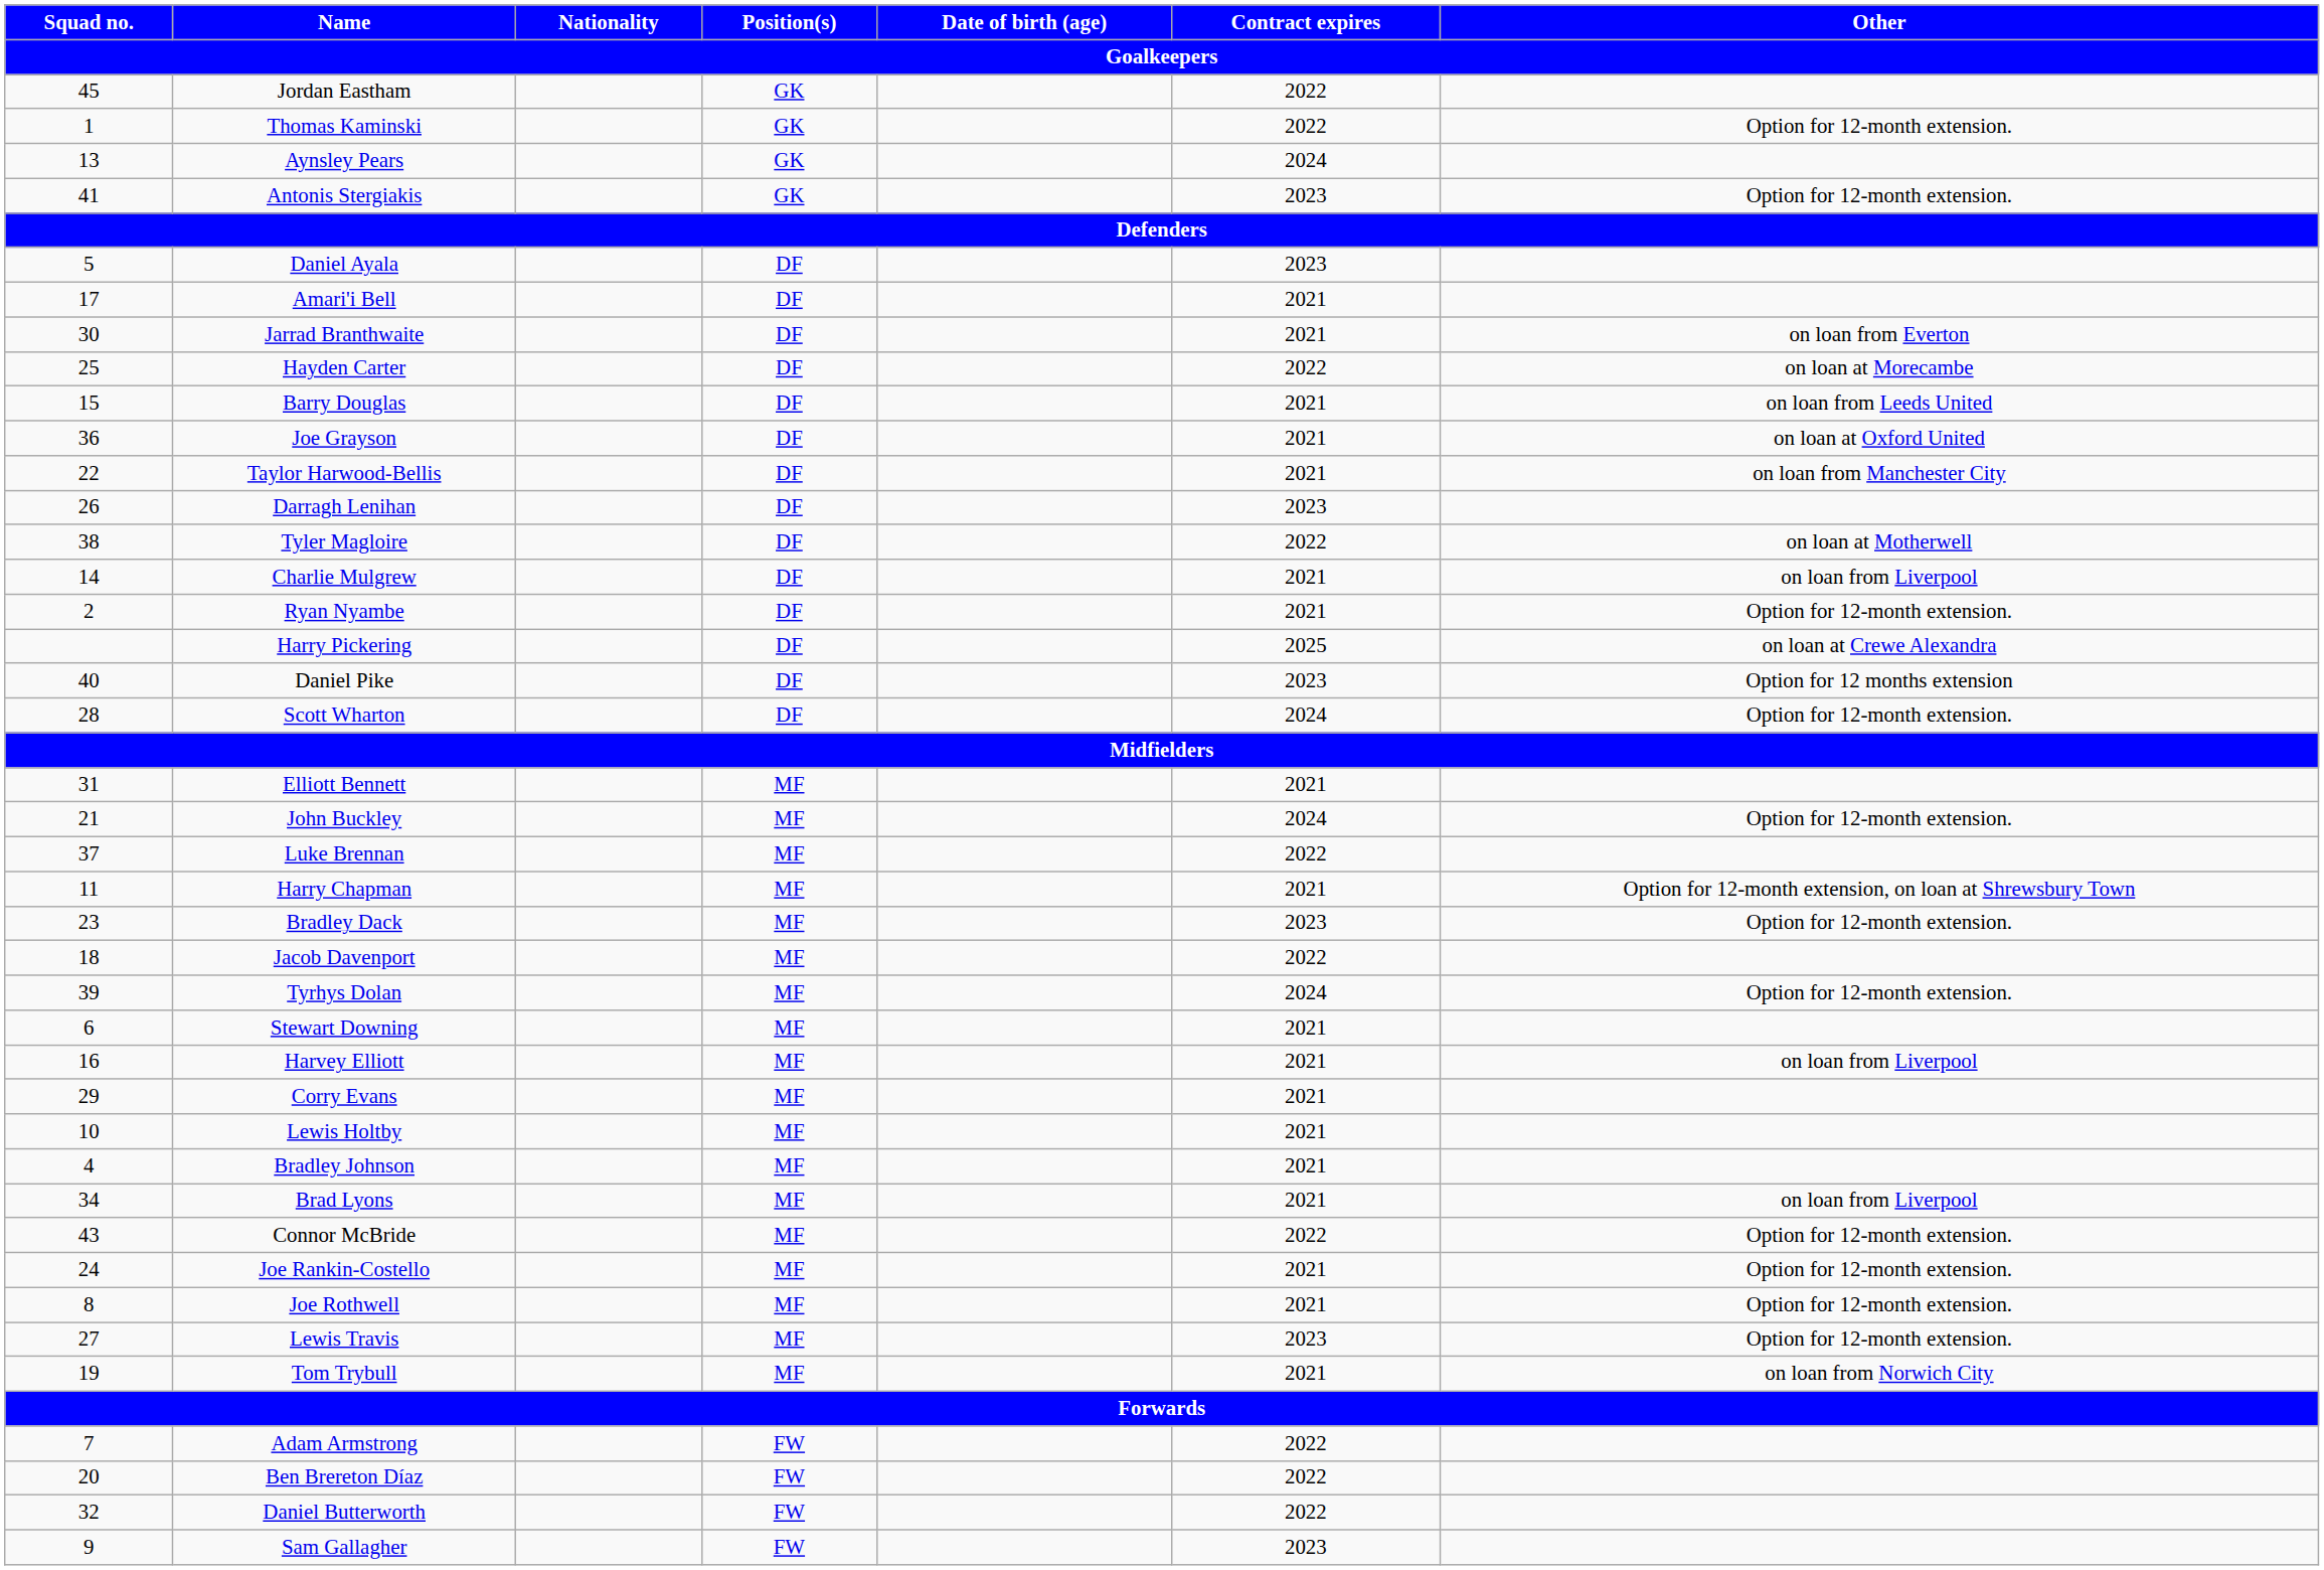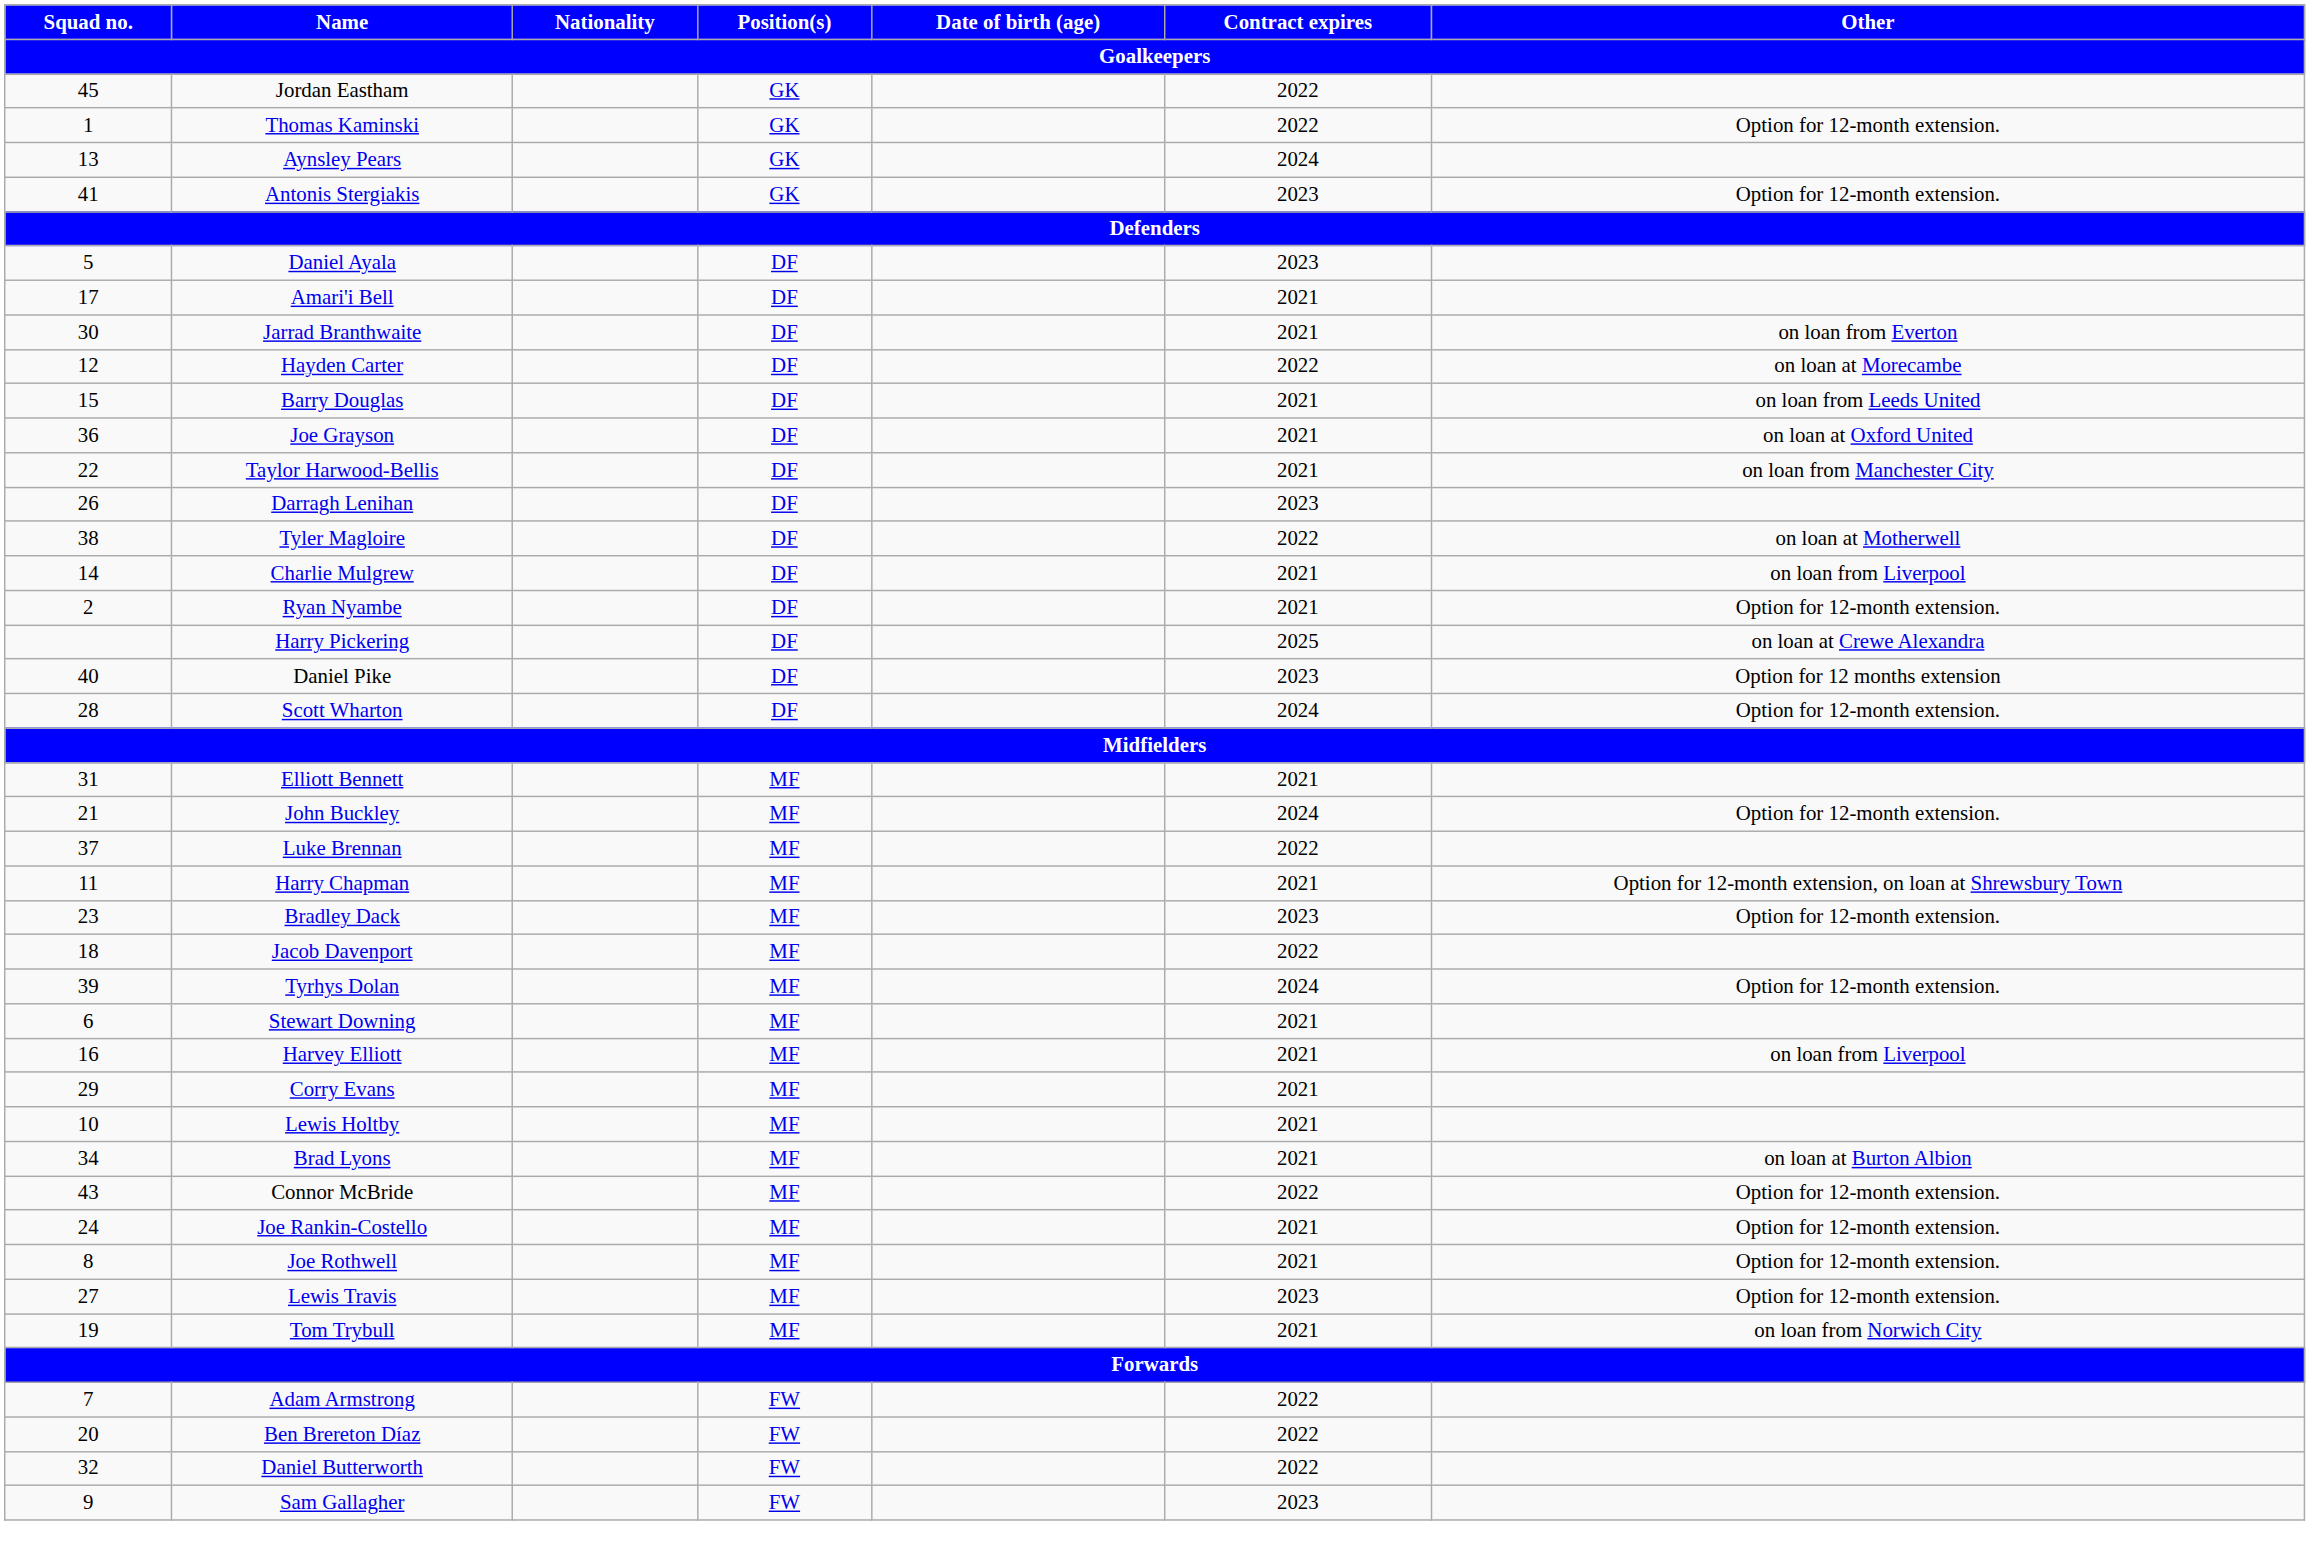 <table class="wikitable" style="text-align:center; font-size:90%; width:80%;">
 <tr>
 <th style="background:#0000FF; color:white; text-align:center;">Squad no.</th>
 <th style="background:#0000FF; color:white; text-align:center;">Name</th>
 <th style="background:#0000FF; color:white; text-align:center;">Nationality</th>
 <th style="background:#0000FF; color:white; text-align:center;">Position(s)</th>
 <th style="background:#0000FF; color:white; text-align:center;">Date of birth (age)</th>
 <th style="background:#0000FF; color:white; text-align:center;">Contract expires</th>
 <th style="background:#0000FF; color:white; text-align:center;">Other</th>
 </tr>
 <tr>
 <th colspan="7" style="background:#0000FF; color:white; text-align:center">Goalkeepers</th>
 </tr>
 <tr>
 <td>45</td>
 <td>Jordan Eastham</td>
 <td></td>
 <td><a href='#'>GK</a></td>
 <td></td>
 <td>2022</td>
 <td></td>
 </tr>
 <tr>
 <td>1</td>
 <td><a href='#'>Thomas Kaminski</a></td>
 <td></td>
 <td><a href='#'>GK</a></td>
 <td></td>
 <td>2022</td>
 <td>Option for 12-month extension.</td>
 </tr>
 <tr>
 <td>13</td>
 <td><a href='#'>Aynsley Pears</a></td>
 <td></td>
 <td><a href='#'>GK</a></td>
 <td></td>
 <td>2024</td>
 <td></td>
 </tr>
 <tr>
 <td>41</td>
 <td><a href='#'>Antonis Stergiakis</a></td>
 <td></td>
 <td><a href='#'>GK</a></td>
 <td></td>
 <td>2023</td>
 <td>Option for 12-month extension.</td>
 </tr>
 <tr>
 <th colspan="7" style="background:#0000FF; color:white; text-align:center">Defenders</th>
 </tr>
 <tr>
 <td>5</td>
 <td><a href='#'>Daniel Ayala</a></td>
 <td></td>
 <td><a href='#'>DF</a></td>
 <td></td>
 <td>2023</td>
 <td></td>
 </tr>
 <tr>
 <td>17</td>
 <td><a href='#'>Amari'i Bell</a></td>
 <td></td>
 <td><a href='#'>DF</a></td>
 <td></td>
 <td>2021</td>
 <td></td>
 </tr>
 <tr>
 <td>30</td>
 <td><a href='#'>Jarrad Branthwaite</a></td>
 <td></td>
 <td><a href='#'>DF</a></td>
 <td></td>
 <td>2021</td>
 <td>on loan from <a href='#'>Everton</a></td>
 </tr>
 <tr>
-<td>25</td>
+<td>12</td>
 <td><a href='#'>Hayden Carter</a></td>
 <td></td>
 <td><a href='#'>DF</a></td>
 <td></td>
 <td>2022</td>
 <td>on loan at <a href='#'>Morecambe</a></td>
 </tr>
 <tr>
 <td>15</td>
 <td><a href='#'>Barry Douglas</a></td>
 <td></td>
 <td><a href='#'>DF</a></td>
 <td></td>
 <td>2021</td>
 <td>on loan from <a href='#'>Leeds United</a></td>
 </tr>
 <tr>
 <td>36</td>
 <td><a href='#'>Joe Grayson</a></td>
 <td></td>
 <td><a href='#'>DF</a></td>
 <td></td>
 <td>2021</td>
 <td>on loan at <a href='#'>Oxford United</a></td>
 </tr>
 <tr>
 <td>22</td>
 <td><a href='#'>Taylor Harwood-Bellis</a></td>
 <td></td>
 <td><a href='#'>DF</a></td>
 <td></td>
 <td>2021</td>
 <td>on loan from <a href='#'>Manchester City</a></td>
 </tr>
 <tr>
 <td>26</td>
 <td><a href='#'>Darragh Lenihan</a></td>
 <td></td>
 <td><a href='#'>DF</a></td>
 <td></td>
 <td>2023</td>
 <td></td>
 </tr>
 <tr>
 <td>38</td>
 <td><a href='#'>Tyler Magloire</a></td>
 <td></td>
 <td><a href='#'>DF</a></td>
 <td></td>
 <td>2022</td>
 <td>on loan at <a href='#'>Motherwell</a></td>
 </tr>
 <tr>
 <td>14</td>
 <td><a href='#'>Charlie Mulgrew</a></td>
 <td></td>
 <td><a href='#'>DF</a></td>
 <td></td>
 <td>2021</td>
 <td>on loan from <a href='#'>Liverpool</a></td>
 </tr>
 <tr>
 <td>2</td>
 <td><a href='#'>Ryan Nyambe</a></td>
 <td></td>
 <td><a href='#'>DF</a></td>
 <td></td>
 <td>2021 </td>
 <td>Option for 12-month extension.</td>
 </tr>
 <tr>
 <td></td>
 <td><a href='#'>Harry Pickering</a></td>
 <td></td>
 <td><a href='#'>DF</a></td>
 <td></td>
 <td>2025</td>
 <td>on loan at <a href='#'>Crewe Alexandra</a></td>
 </tr>
 <tr>
 <td>40</td>
 <td>Daniel Pike</td>
 <td></td>
 <td><a href='#'>DF</a></td>
 <td></td>
 <td>2023</td>
 <td>Option for 12 months extension</td>
 </tr>
 <tr>
 <td>28</td>
 <td><a href='#'>Scott Wharton</a></td>
 <td></td>
 <td><a href='#'>DF</a></td>
 <td></td>
 <td>2024</td>
 <td>Option for 12-month extension.</td>
 </tr>
 <tr>
 <th colspan="7" style="background:#0000FF; color:white; text-align:center">Midfielders</th>
 </tr>
 <tr>
 <td>31</td>
 <td><a href='#'>Elliott Bennett</a></td>
 <td></td>
 <td><a href='#'>MF</a></td>
 <td></td>
 <td>2021</td>
 <td></td>
 </tr>
 <tr>
 <td>21</td>
 <td><a href='#'>John Buckley</a></td>
 <td></td>
 <td><a href='#'>MF</a></td>
 <td></td>
 <td>2024</td>
 <td>Option for 12-month extension.</td>
 </tr>
 <tr>
 <td>37</td>
 <td><a href='#'>Luke Brennan</a></td>
 <td></td>
 <td><a href='#'>MF</a></td>
 <td></td>
 <td>2022</td>
 <td></td>
 </tr>
 <tr>
 <td>11</td>
 <td><a href='#'>Harry Chapman</a></td>
 <td></td>
 <td><a href='#'>MF</a></td>
 <td></td>
 <td>2021 </td>
 <td>Option for 12-month extension, on loan at <a href='#'>Shrewsbury Town</a></td>
 </tr>
 <tr>
 <td>23</td>
 <td><a href='#'>Bradley Dack</a></td>
 <td></td>
 <td><a href='#'>MF</a></td>
 <td></td>
 <td>2023</td>
 <td>Option for 12-month extension.</td>
 </tr>
 <tr>
 <td>18</td>
 <td><a href='#'>Jacob Davenport</a></td>
 <td></td>
 <td><a href='#'>MF</a></td>
 <td></td>
 <td>2022 </td>
 <td></td>
 </tr>
 <tr>
 <td>39</td>
 <td><a href='#'>Tyrhys Dolan</a></td>
 <td></td>
 <td><a href='#'>MF</a></td>
 <td></td>
 <td>2024</td>
 <td>Option for 12-month extension.</td>
 </tr>
 <tr>
 <td>6</td>
 <td><a href='#'>Stewart Downing</a></td>
 <td></td>
 <td><a href='#'>MF</a></td>
 <td></td>
 <td>2021</td>
 <td></td>
 </tr>
 <tr>
 <td>16</td>
 <td><a href='#'>Harvey Elliott</a></td>
 <td></td>
 <td><a href='#'>MF</a></td>
 <td></td>
 <td>2021</td>
 <td>on loan from <a href='#'>Liverpool</a></td>
 </tr>
 <tr>
 <td>29</td>
 <td><a href='#'>Corry Evans</a></td>
 <td></td>
 <td><a href='#'>MF</a></td>
 <td></td>
 <td>2021</td>
 <td></td>
 </tr>
 <tr>
 <td>10</td>
 <td><a href='#'>Lewis Holtby</a></td>
 <td></td>
 <td><a href='#'>MF</a></td>
 <td></td>
 <td>2021</td>
 <td></td>
 </tr>
 <tr>
-<td>4</td>
-<td><a href='#'>Bradley Johnson</a></td>
-<td></td>
-<td><a href='#'>MF</a></td>
-<td></td>
-<td>2021</td>
-<td></td>
-</tr>
-<tr>
 <td>34</td>
 <td><a href='#'>Brad Lyons</a></td>
 <td></td>
 <td><a href='#'>MF</a></td>
 <td></td>
 <td>2021</td>
-<td>on loan from <a href='#'>Liverpool</a></td>
+<td>on loan at <a href='#'>Burton Albion</a></td>
 </tr>
 <tr>
 <td>43</td>
 <td>Connor McBride</td>
 <td></td>
 <td><a href='#'>MF</a></td>
 <td></td>
 <td>2022</td>
 <td>Option for 12-month extension.</td>
 </tr>
 <tr>
 <td>24</td>
 <td><a href='#'>Joe Rankin-Costello</a></td>
 <td></td>
 <td><a href='#'>MF</a></td>
 <td></td>
 <td>2021</td>
 <td>Option for 12-month extension.</td>
 </tr>
 <tr>
 <td>8</td>
 <td><a href='#'>Joe Rothwell</a></td>
 <td></td>
 <td><a href='#'>MF</a></td>
 <td></td>
 <td>2021</td>
 <td>Option for 12-month extension.</td>
 </tr>
 <tr>
 <td>27</td>
 <td><a href='#'>Lewis Travis</a></td>
 <td></td>
 <td><a href='#'>MF</a></td>
 <td></td>
 <td>2023</td>
 <td>Option for 12-month extension.</td>
 </tr>
 <tr>
 <td>19</td>
 <td><a href='#'>Tom Trybull</a></td>
 <td></td>
 <td><a href='#'>MF</a></td>
 <td></td>
 <td>2021</td>
 <td>on loan from <a href='#'>Norwich City</a></td>
 </tr>
 <tr>
 <th colspan="7" style="background:#0000FF; color:white; text-align:center">Forwards</th>
 </tr>
 <tr>
 <td>7</td>
 <td><a href='#'>Adam Armstrong</a></td>
 <td></td>
 <td><a href='#'>FW</a></td>
 <td></td>
 <td>2022</td>
 <td></td>
 </tr>
 <tr>
 <td>20</td>
 <td><a href='#'>Ben Brereton Díaz</a></td>
 <td></td>
 <td><a href='#'>FW</a></td>
 <td></td>
 <td>2022</td>
 <td></td>
 </tr>
 <tr>
 <td>32</td>
 <td><a href='#'>Daniel Butterworth</a></td>
 <td></td>
 <td><a href='#'>FW</a></td>
 <td></td>
 <td>2022 </td>
 <td></td>
 </tr>
 <tr>
 <td>9</td>
 <td><a href='#'>Sam Gallagher</a></td>
 <td></td>
 <td><a href='#'>FW</a></td>
 <td></td>
 <td>2023</td>
 <td></td>
 </tr>
 </table>
